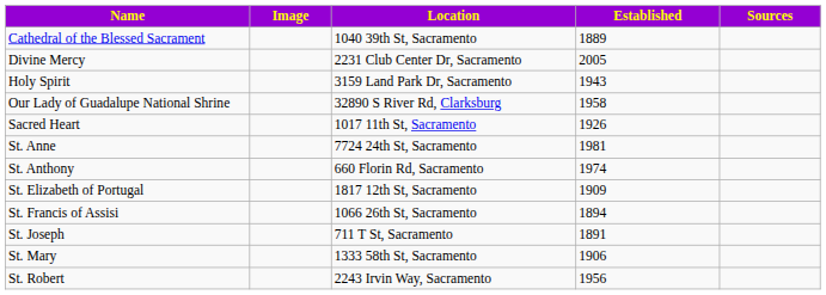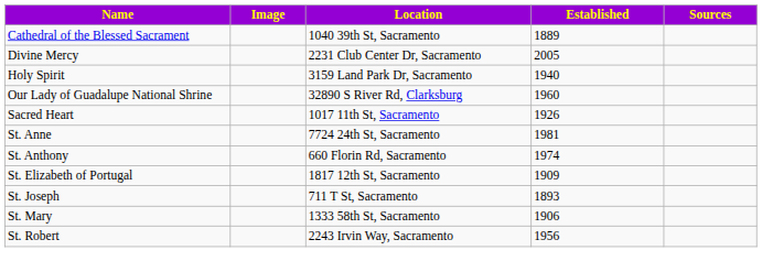 <table class="wikitable sortable" style="width:75%">
 <tr>
 <th style="background:darkviolet; color:yellow;" width="30%"><strong>Name</strong></th>
 <th style="background:darkviolet; color:yellow;" width="10%"><strong>Image</strong></th>
 <th style="background:darkviolet; color:yellow;" width="30%"><strong>Location</strong></th>
 <th style="background:darkviolet; color:yellow;" width="15"><strong>Established</strong></th>
 <th style="background:darkviolet; color:yellow;" width="10"><strong>Sources</strong></th>
 </tr>
 <tr>
 <td><a href='#'>Cathedral of the Blessed Sacrament</a></td>
 <td></td>
 <td>1040 39th St, Sacramento</td>
 <td>1889</td>
 <td></td>
 </tr>
 <tr>
 <td>Divine Mercy</td>
 <td></td>
 <td>2231 Club Center Dr, Sacramento</td>
 <td>2005</td>
 <td></td>
 </tr>
 <tr>
 <td>Holy Spirit</td>
 <td></td>
 <td>3159 Land Park Dr, Sacramento</td>
-<td>1943</td>
+<td>1940</td>
 <td></td>
 </tr>
 <tr>
 <td>Our Lady of Guadalupe National Shrine</td>
 <td></td>
 <td>32890 S River Rd, <a href='#'>Clarksburg</a></td>
-<td>1958</td>
+<td>1960</td>
 <td></td>
 </tr>
 <tr>
 <td>Sacred Heart</td>
 <td></td>
 <td>1017 11th St, <a href='#'>Sacramento</a></td>
 <td>1926</td>
 <td></td>
 </tr>
 <tr>
 <td>St. Anne</td>
 <td></td>
 <td>7724 24th St, Sacramento</td>
 <td>1981</td>
 <td></td>
 </tr>
 <tr>
 <td>St. Anthony</td>
 <td></td>
 <td>660 Florin Rd, Sacramento</td>
 <td>1974</td>
 <td></td>
 </tr>
 <tr>
 <td>St. Elizabeth of Portugal</td>
 <td></td>
 <td>1817 12th St, Sacramento</td>
 <td>1909</td>
 <td></td>
 </tr>
 <tr>
-<td>St. Francis of Assisi</td>
-<td></td>
-<td>1066 26th St, Sacramento</td>
-<td>1894</td>
-<td></td>
-</tr>
-<tr>
 <td>St. Joseph</td>
 <td></td>
 <td>711 T St, Sacramento</td>
-<td>1891</td>
+<td>1893</td>
 <td></td>
 </tr>
 <tr>
 <td>St. Mary</td>
 <td></td>
 <td>1333 58th St, Sacramento</td>
 <td>1906</td>
 <td></td>
 </tr>
 <tr>
 <td>St. Robert</td>
 <td></td>
 <td>2243 Irvin Way, Sacramento</td>
 <td>1956</td>
 <td></td>
 </tr>
 </table>
